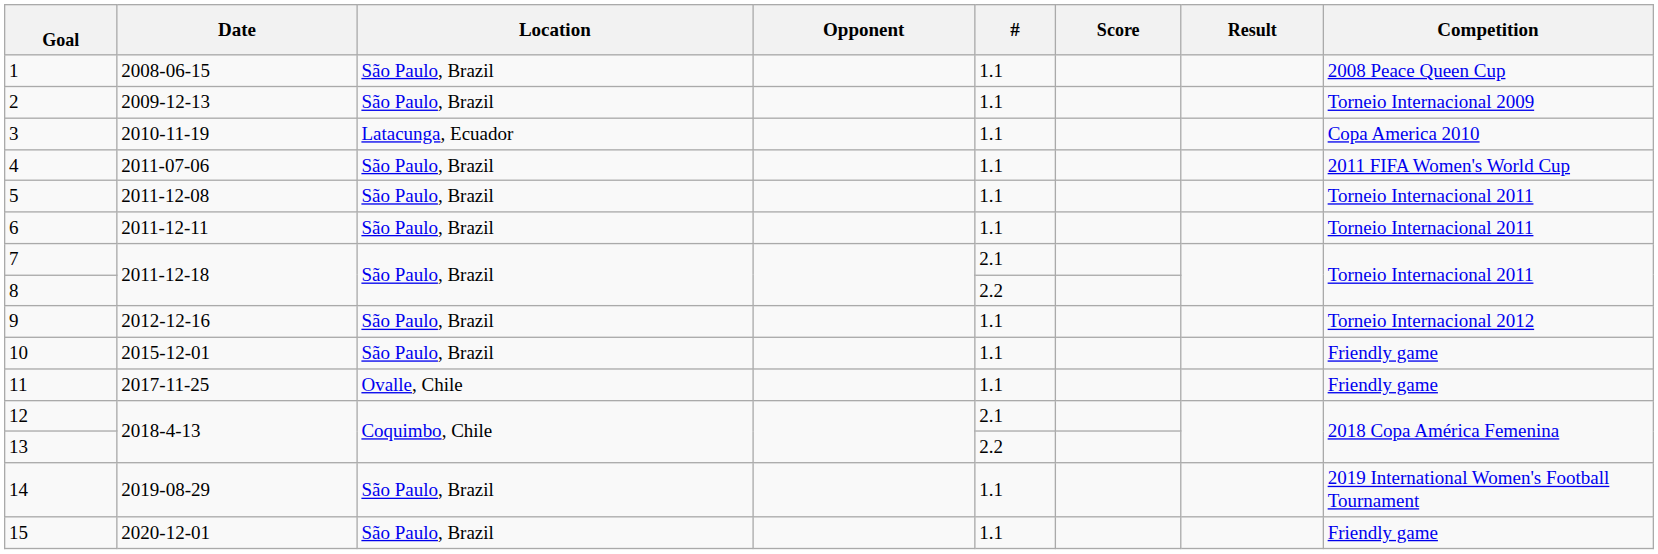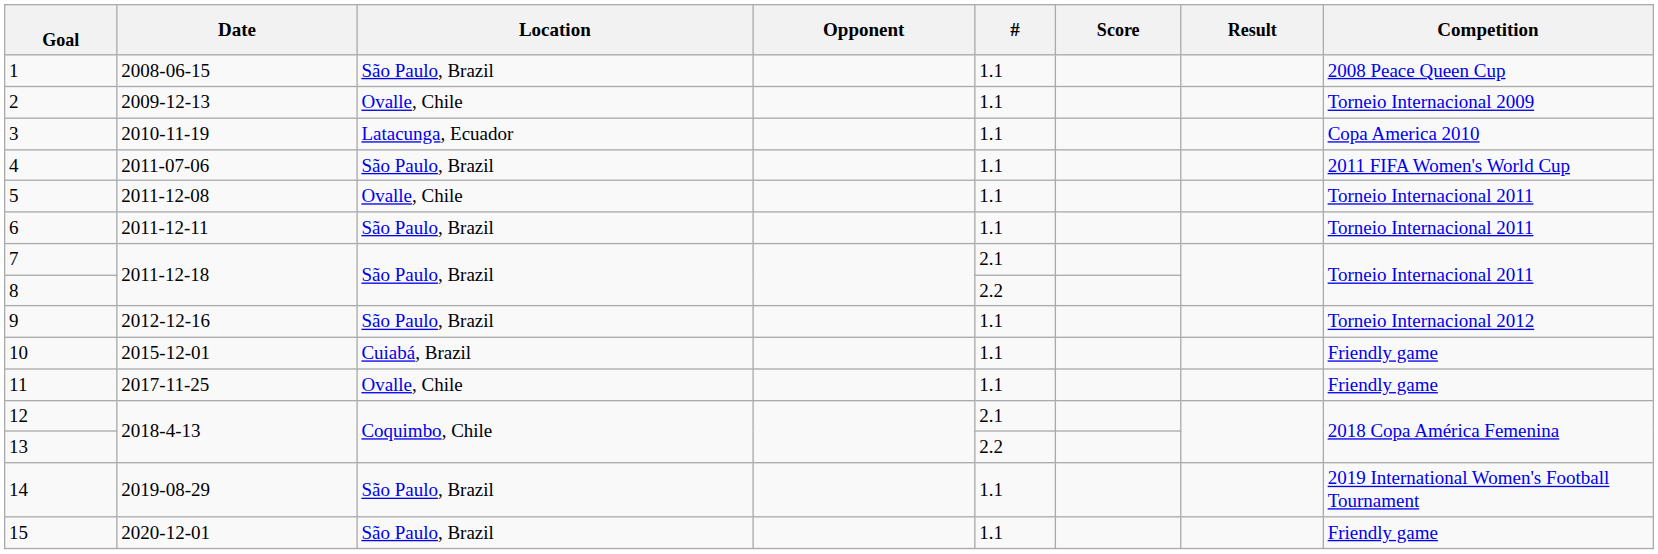 <table class="wikitable collapsible sortable" style="font-size:90%">
 <tr>
 <th data-sort-type="number" style="font-size:95%;"><br>Goal</th>
 <th>Date</th>
 <th>Location</th>
 <th>Opponent</th>
 <th>#</th>
 <th data-sort-type="number" style="font-size:95%;">Score</th>
 <th data-sort-type="number" style="font-size:95%;">Result</th>
 <th width="20%">Competition</th>
 </tr>
 <tr>
 <td>1</td>
 <td>2008-06-15</td>
 <td> <a href='#'>São Paulo</a>, Brazil</td>
 <td></td>
 <td>1.1</td>
 <td></td>
 <td></td>
 <td><a href='#'>2008 Peace Queen Cup</a></td>
 </tr>
 <tr>
 <td>2</td>
 <td>2009-12-13</td>
-<td> <a href='#'>São Paulo</a>, Brazil</td>
+<td> <a href='#'>Ovalle</a>, Chile</td>
 <td></td>
 <td>1.1</td>
 <td></td>
 <td></td>
 <td><a href='#'>Torneio Internacional 2009</a></td>
 </tr>
 <tr>
 <td>3</td>
 <td>2010-11-19</td>
 <td> <a href='#'>Latacunga</a>, Ecuador</td>
 <td></td>
 <td>1.1</td>
 <td></td>
 <td></td>
 <td><a href='#'>Copa America 2010</a></td>
 </tr>
 <tr>
 <td>4</td>
 <td>2011-07-06</td>
 <td> <a href='#'>São Paulo</a>, Brazil</td>
 <td></td>
 <td>1.1</td>
 <td></td>
 <td></td>
 <td><a href='#'>2011 FIFA Women's World Cup</a></td>
 </tr>
 <tr>
 <td>5</td>
 <td>2011-12-08</td>
-<td> <a href='#'>São Paulo</a>, Brazil</td>
+<td> <a href='#'>Ovalle</a>, Chile</td>
 <td></td>
 <td>1.1</td>
 <td></td>
 <td></td>
 <td><a href='#'>Torneio Internacional 2011</a></td>
 </tr>
 <tr>
 <td>6</td>
 <td>2011-12-11</td>
 <td> <a href='#'>São Paulo</a>, Brazil</td>
 <td></td>
 <td>1.1</td>
 <td></td>
 <td></td>
 <td><a href='#'>Torneio Internacional 2011</a></td>
 </tr>
 <tr>
 <td>7</td>
 <td rowspan=2>2011-12-18</td>
 <td rowspan=2> <a href='#'>São Paulo</a>, Brazil</td>
 <td rowspan=2></td>
 <td>2.1</td>
 <td></td>
 <td rowspan=2></td>
 <td rowspan=2><a href='#'>Torneio Internacional 2011</a></td>
 </tr>
 <tr>
 <td>8</td>
 <td>2.2</td>
 <td></td>
 </tr>
 <tr>
 <td>9</td>
 <td>2012-12-16</td>
 <td> <a href='#'>São Paulo</a>, Brazil</td>
 <td></td>
 <td>1.1</td>
 <td></td>
 <td></td>
 <td><a href='#'>Torneio Internacional 2012</a></td>
 </tr>
 <tr>
 <td>10</td>
 <td>2015-12-01</td>
-<td> <a href='#'>São Paulo</a>, Brazil</td>
+<td> <a href='#'>Cuiabá</a>, Brazil</td>
 <td></td>
 <td>1.1</td>
 <td></td>
 <td></td>
 <td><a href='#'>Friendly game</a></td>
 </tr>
 <tr>
 <td>11</td>
 <td>2017-11-25</td>
 <td> <a href='#'>Ovalle</a>, Chile</td>
 <td></td>
 <td>1.1</td>
 <td></td>
 <td></td>
 <td><a href='#'>Friendly game</a></td>
 </tr>
 <tr>
 <td>12</td>
 <td rowspan=2>2018-4-13</td>
 <td rowspan=2> <a href='#'>Coquimbo</a>, Chile</td>
 <td rowspan=2></td>
 <td>2.1</td>
 <td></td>
 <td rowspan=2></td>
 <td rowspan=2><a href='#'>2018 Copa América Femenina</a></td>
 </tr>
 <tr>
 <td>13</td>
 <td>2.2</td>
 <td></td>
 </tr>
 <tr>
 <td>14</td>
 <td>2019-08-29</td>
 <td> <a href='#'>São Paulo</a>, Brazil</td>
 <td></td>
 <td>1.1</td>
 <td></td>
 <td></td>
 <td><a href='#'>2019 International Women's Football Tournament</a></td>
 </tr>
 <tr>
 <td>15</td>
 <td>2020-12-01</td>
 <td> <a href='#'>São Paulo</a>, Brazil</td>
 <td></td>
 <td>1.1</td>
 <td></td>
 <td></td>
 <td><a href='#'>Friendly game</a></td>
 </tr>
 </table>
